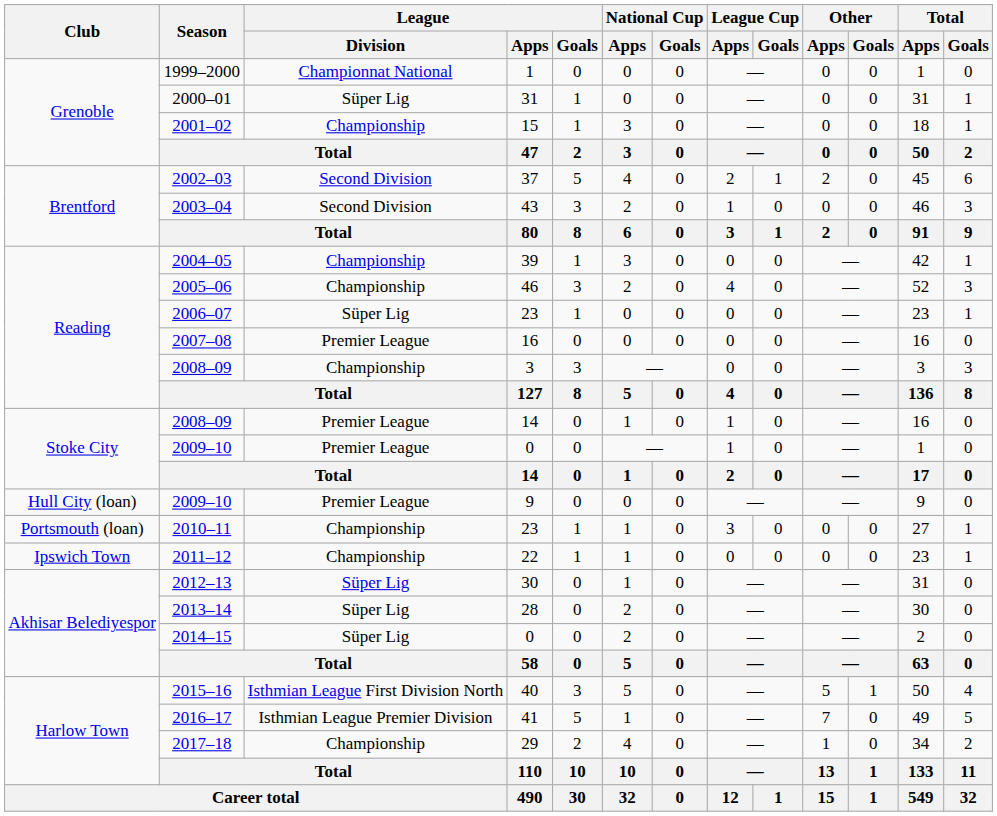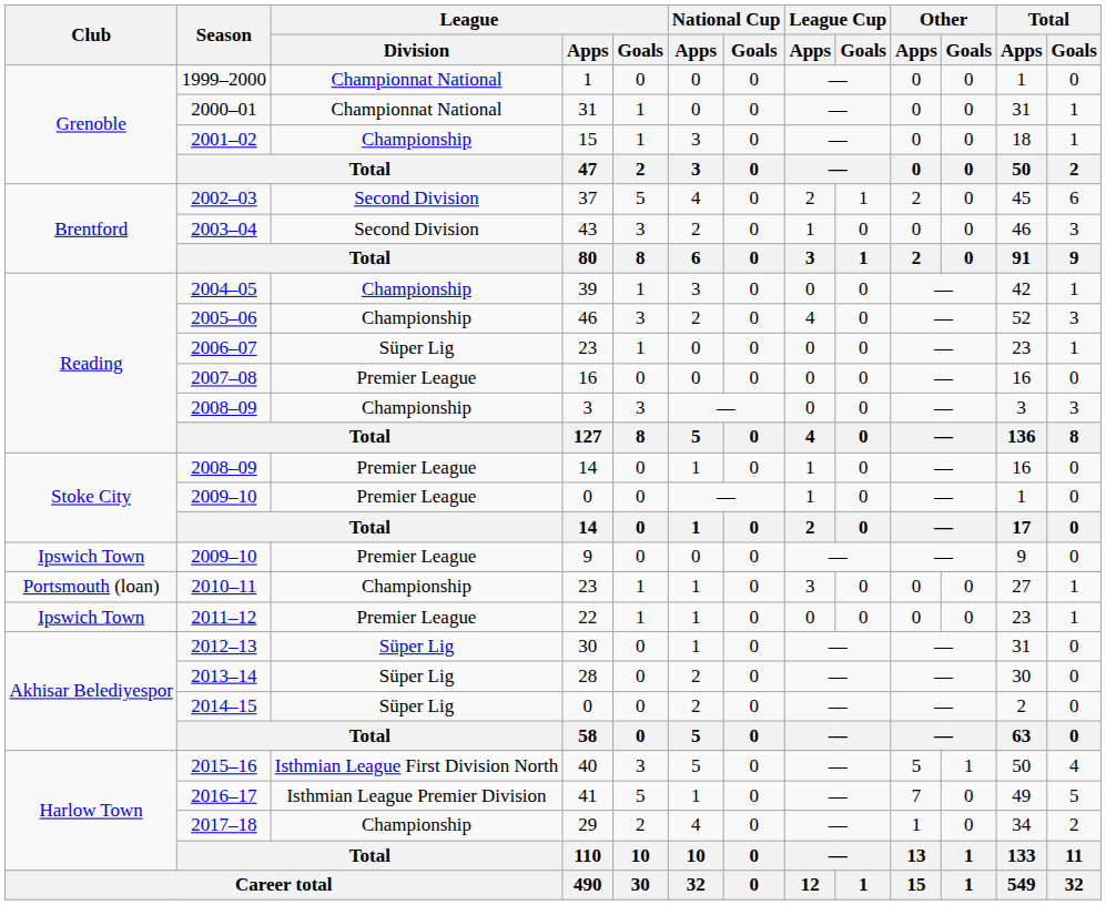 <table class="wikitable" style="text-align:center">
 <tr>
 <th rowspan="2">Club</th>
 <th rowspan="2">Season</th>
 <th colspan="3">League</th>
 <th colspan="2">National Cup</th>
 <th colspan="2">League Cup</th>
 <th colspan="2">Other</th>
 <th colspan="2">Total</th>
 </tr>
 <tr>
 <th>Division</th>
 <th>Apps</th>
 <th>Goals</th>
 <th>Apps</th>
 <th>Goals</th>
 <th>Apps</th>
 <th>Goals</th>
 <th>Apps</th>
 <th>Goals</th>
 <th>Apps</th>
 <th>Goals</th>
 </tr>
 <tr>
 <td rowspan="4"><a href='#'>Grenoble</a></td>
 <td>1999–2000</td>
 <td><a href='#'>Championnat National</a></td>
 <td>1</td>
 <td>0</td>
 <td>0</td>
 <td>0</td>
 <td colspan="2">―</td>
 <td>0</td>
 <td>0</td>
 <td>1</td>
 <td>0</td>
 </tr>
 <tr>
 <td>2000–01</td>
-<td>Süper Lig</td>
+<td>Championnat National</td>
 <td>31</td>
 <td>1</td>
 <td>0</td>
 <td>0</td>
 <td colspan="2">―</td>
 <td>0</td>
 <td>0</td>
 <td>31</td>
 <td>1</td>
 </tr>
 <tr>
 <td><a href='#'>2001–02</a></td>
 <td><a href='#'>Championship</a></td>
 <td>15</td>
 <td>1</td>
 <td>3</td>
 <td>0</td>
 <td colspan="2">―</td>
 <td>0</td>
 <td>0</td>
 <td>18</td>
 <td>1</td>
 </tr>
 <tr>
 <th colspan="2">Total</th>
 <th>47</th>
 <th>2</th>
 <th>3</th>
 <th>0</th>
 <th colspan="2">―</th>
 <th>0</th>
 <th>0</th>
 <th>50</th>
 <th>2</th>
 </tr>
 <tr>
 <td rowspan="3"><a href='#'>Brentford</a></td>
 <td><a href='#'>2002–03</a></td>
 <td><a href='#'>Second Division</a></td>
 <td>37</td>
 <td>5</td>
 <td>4</td>
 <td>0</td>
 <td>2</td>
 <td>1</td>
 <td>2</td>
 <td>0</td>
 <td>45</td>
 <td>6</td>
 </tr>
 <tr>
 <td><a href='#'>2003–04</a></td>
 <td>Second Division</td>
 <td>43</td>
 <td>3</td>
 <td>2</td>
 <td>0</td>
 <td>1</td>
 <td>0</td>
 <td>0</td>
 <td>0</td>
 <td>46</td>
 <td>3</td>
 </tr>
 <tr>
 <th colspan="2">Total</th>
 <th>80</th>
 <th>8</th>
 <th>6</th>
 <th>0</th>
 <th>3</th>
 <th>1</th>
 <th>2</th>
 <th>0</th>
 <th>91</th>
 <th>9</th>
 </tr>
 <tr>
 <td rowspan="6"><a href='#'>Reading</a></td>
 <td><a href='#'>2004–05</a></td>
 <td><a href='#'>Championship</a></td>
 <td>39</td>
 <td>1</td>
 <td>3</td>
 <td>0</td>
 <td>0</td>
 <td>0</td>
 <td colspan="2">―</td>
 <td>42</td>
 <td>1</td>
 </tr>
 <tr>
 <td><a href='#'>2005–06</a></td>
 <td>Championship</td>
 <td>46</td>
 <td>3</td>
 <td>2</td>
 <td>0</td>
 <td>4</td>
 <td>0</td>
 <td colspan="2">―</td>
 <td>52</td>
 <td>3</td>
 </tr>
 <tr>
 <td><a href='#'>2006–07</a></td>
 <td>Süper Lig</td>
 <td>23</td>
 <td>1</td>
 <td>0</td>
 <td>0</td>
 <td>0</td>
 <td>0</td>
 <td colspan="2">―</td>
 <td>23</td>
 <td>1</td>
 </tr>
 <tr>
 <td><a href='#'>2007–08</a></td>
 <td>Premier League</td>
 <td>16</td>
 <td>0</td>
 <td>0</td>
 <td>0</td>
 <td>0</td>
 <td>0</td>
 <td colspan="2">―</td>
 <td>16</td>
 <td>0</td>
 </tr>
 <tr>
 <td><a href='#'>2008–09</a></td>
 <td>Championship</td>
 <td>3</td>
 <td>3</td>
 <td colspan="2">―</td>
 <td>0</td>
 <td>0</td>
 <td colspan="2">―</td>
 <td>3</td>
 <td>3</td>
 </tr>
 <tr>
 <th colspan="2">Total</th>
 <th>127</th>
 <th>8</th>
 <th>5</th>
 <th>0</th>
 <th>4</th>
 <th>0</th>
 <th colspan="2">―</th>
 <th>136</th>
 <th>8</th>
 </tr>
 <tr>
 <td rowspan="3"><a href='#'>Stoke City</a></td>
 <td><a href='#'>2008–09</a></td>
 <td>Premier League</td>
 <td>14</td>
 <td>0</td>
 <td>1</td>
 <td>0</td>
 <td>1</td>
 <td>0</td>
 <td colspan="2">―</td>
 <td>16</td>
 <td>0</td>
 </tr>
 <tr>
 <td><a href='#'>2009–10</a></td>
 <td>Premier League</td>
 <td>0</td>
 <td>0</td>
 <td colspan="2">―</td>
 <td>1</td>
 <td>0</td>
 <td colspan="2">―</td>
 <td>1</td>
 <td>0</td>
 </tr>
 <tr>
 <th colspan="2">Total</th>
 <th>14</th>
 <th>0</th>
 <th>1</th>
 <th>0</th>
 <th>2</th>
 <th>0</th>
 <th colspan="2">―</th>
 <th>17</th>
 <th>0</th>
 </tr>
 <tr>
-<td><a href='#'>Hull City</a> (loan)</td>
+<td><a href='#'>Ipswich Town</a></td>
 <td><a href='#'>2009–10</a></td>
 <td>Premier League</td>
 <td>9</td>
 <td>0</td>
 <td>0</td>
 <td>0</td>
 <td colspan="2">―</td>
 <td colspan="2">―</td>
 <td>9</td>
 <td>0</td>
 </tr>
 <tr>
 <td><a href='#'>Portsmouth</a> (loan)</td>
 <td><a href='#'>2010–11</a></td>
 <td>Championship</td>
 <td>23</td>
 <td>1</td>
 <td>1</td>
 <td>0</td>
 <td>3</td>
 <td>0</td>
 <td>0</td>
 <td>0</td>
 <td>27</td>
 <td>1</td>
 </tr>
 <tr>
 <td><a href='#'>Ipswich Town</a></td>
 <td><a href='#'>2011–12</a></td>
-<td>Championship</td>
+<td>Premier League</td>
 <td>22</td>
 <td>1</td>
 <td>1</td>
 <td>0</td>
 <td>0</td>
 <td>0</td>
 <td>0</td>
 <td>0</td>
 <td>23</td>
 <td>1</td>
 </tr>
 <tr>
 <td rowspan="4"><a href='#'>Akhisar Belediyespor</a></td>
 <td><a href='#'>2012–13</a></td>
 <td><a href='#'>Süper Lig</a></td>
 <td>30</td>
 <td>0</td>
 <td>1</td>
 <td>0</td>
 <td colspan="2">―</td>
 <td colspan="2">―</td>
 <td>31</td>
 <td>0</td>
 </tr>
 <tr>
 <td><a href='#'>2013–14</a></td>
 <td>Süper Lig</td>
 <td>28</td>
 <td>0</td>
 <td>2</td>
 <td>0</td>
 <td colspan="2">―</td>
 <td colspan="2">―</td>
 <td>30</td>
 <td>0</td>
 </tr>
 <tr>
 <td><a href='#'>2014–15</a></td>
 <td>Süper Lig</td>
 <td>0</td>
 <td>0</td>
 <td>2</td>
 <td>0</td>
 <td colspan="2">―</td>
 <td colspan="2">―</td>
 <td>2</td>
 <td>0</td>
 </tr>
 <tr>
 <th colspan="2">Total</th>
 <th>58</th>
 <th>0</th>
 <th>5</th>
 <th>0</th>
 <th colspan="2">―</th>
 <th colspan="2">―</th>
 <th>63</th>
 <th>0</th>
 </tr>
 <tr>
 <td rowspan="4"><a href='#'>Harlow Town</a></td>
 <td><a href='#'>2015–16</a></td>
 <td><a href='#'>Isthmian League</a> First Division North</td>
 <td>40</td>
 <td>3</td>
 <td>5</td>
 <td>0</td>
 <td colspan="2">―</td>
 <td>5</td>
 <td>1</td>
 <td>50</td>
 <td>4</td>
 </tr>
 <tr>
 <td><a href='#'>2016–17</a></td>
 <td>Isthmian League Premier Division</td>
 <td>41</td>
 <td>5</td>
 <td>1</td>
 <td>0</td>
 <td colspan="2">―</td>
 <td>7</td>
 <td>0</td>
 <td>49</td>
 <td>5</td>
 </tr>
 <tr>
 <td><a href='#'>2017–18</a></td>
 <td>Championship</td>
 <td>29</td>
 <td>2</td>
 <td>4</td>
 <td>0</td>
 <td colspan="2">―</td>
 <td>1</td>
 <td>0</td>
 <td>34</td>
 <td>2</td>
 </tr>
 <tr>
 <th colspan="2">Total</th>
 <th>110</th>
 <th>10</th>
 <th>10</th>
 <th>0</th>
 <th colspan="2">―</th>
 <th>13</th>
 <th>1</th>
 <th>133</th>
 <th>11</th>
 </tr>
 <tr>
 <th colspan="3">Career total</th>
 <th>490</th>
 <th>30</th>
 <th>32</th>
 <th>0</th>
 <th>12</th>
 <th>1</th>
 <th>15</th>
 <th>1</th>
 <th>549</th>
 <th>32</th>
 </tr>
 </table>
